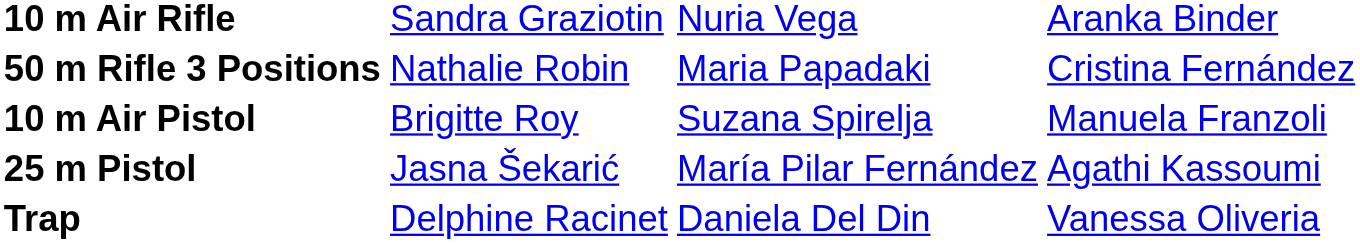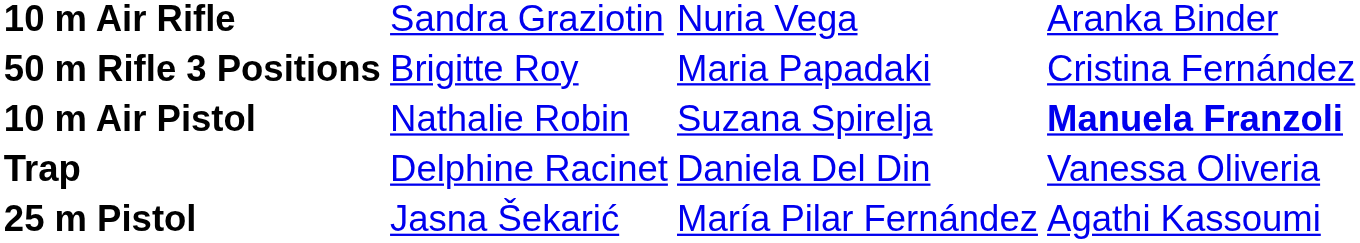 <table>
 <tr>
 <td><strong>10 m Air Rifle</strong></td>
 <td> <a href='#'>Sandra Graziotin</a></td>
 <td> <a href='#'>Nuria Vega</a></td>
 <td> <a href='#'>Aranka Binder</a></td>
 </tr>
 <tr>
 <td><strong>50 m Rifle 3 Positions</strong></td>
-<td> <a href='#'>Nathalie Robin</a></td>
+<td> <a href='#'>Brigitte Roy</a></td>
 <td> <a href='#'>Maria Papadaki</a></td>
 <td> <a href='#'>Cristina Fernández</a></td>
 </tr>
 <tr>
 <td><strong>10 m Air Pistol</strong></td>
-<td> <a href='#'>Brigitte Roy</a></td>
+<td> <a href='#'>Nathalie Robin</a></td>
 <td> <a href='#'>Suzana Spirelja</a></td>
-<td> <a href='#'>Manuela Franzoli</a></td>
+<td><strong> <a href='#'>Manuela Franzoli</a></strong></td>
+</tr>
+<tr>
+<td><strong>Trap</strong></td>
+<td> <a href='#'>Delphine Racinet</a></td>
+<td> <a href='#'>Daniela Del Din</a></td>
+<td> <a href='#'>Vanessa Oliveria</a></td>
 </tr>
 <tr>
 <td><strong>25 m Pistol</strong></td>
 <td> <a href='#'>Jasna Šekarić</a></td>
 <td> <a href='#'>María Pilar Fernández</a></td>
 <td> <a href='#'>Agathi Kassoumi</a></td>
 </tr>
-<tr>
-<td><strong>Trap</strong></td>
-<td> <a href='#'>Delphine Racinet</a></td>
-<td> <a href='#'>Daniela Del Din</a></td>
-<td> <a href='#'>Vanessa Oliveria</a></td>
-</tr>
 </table>
